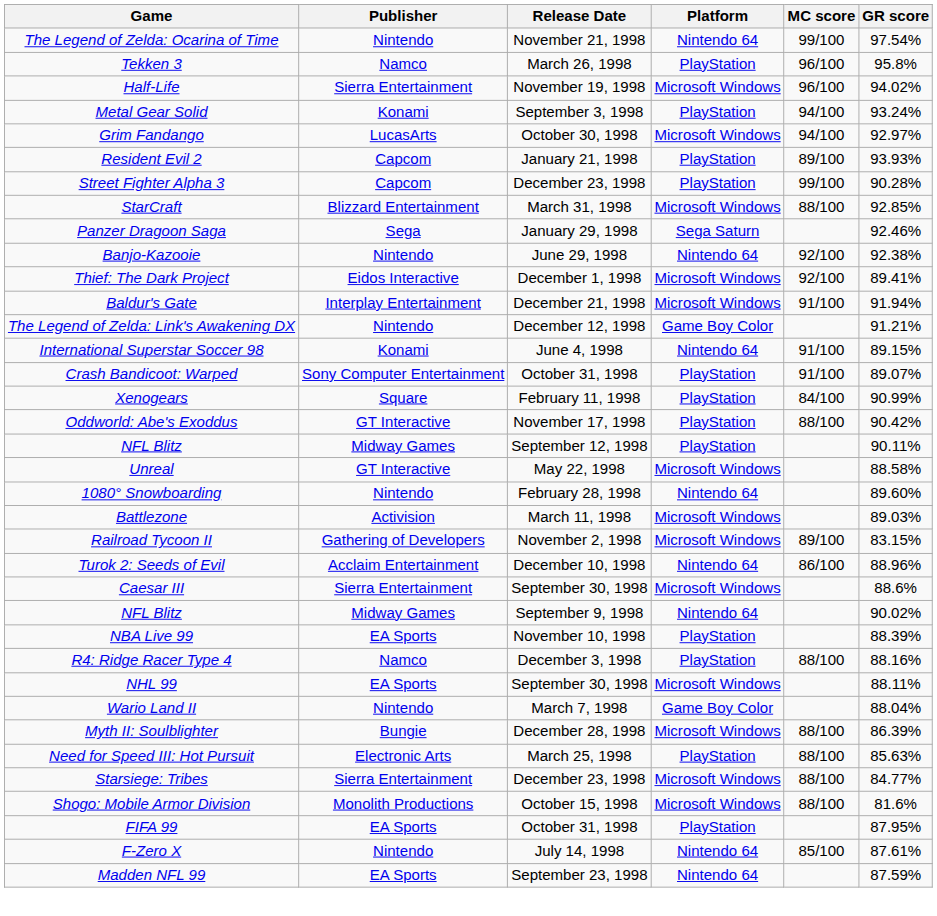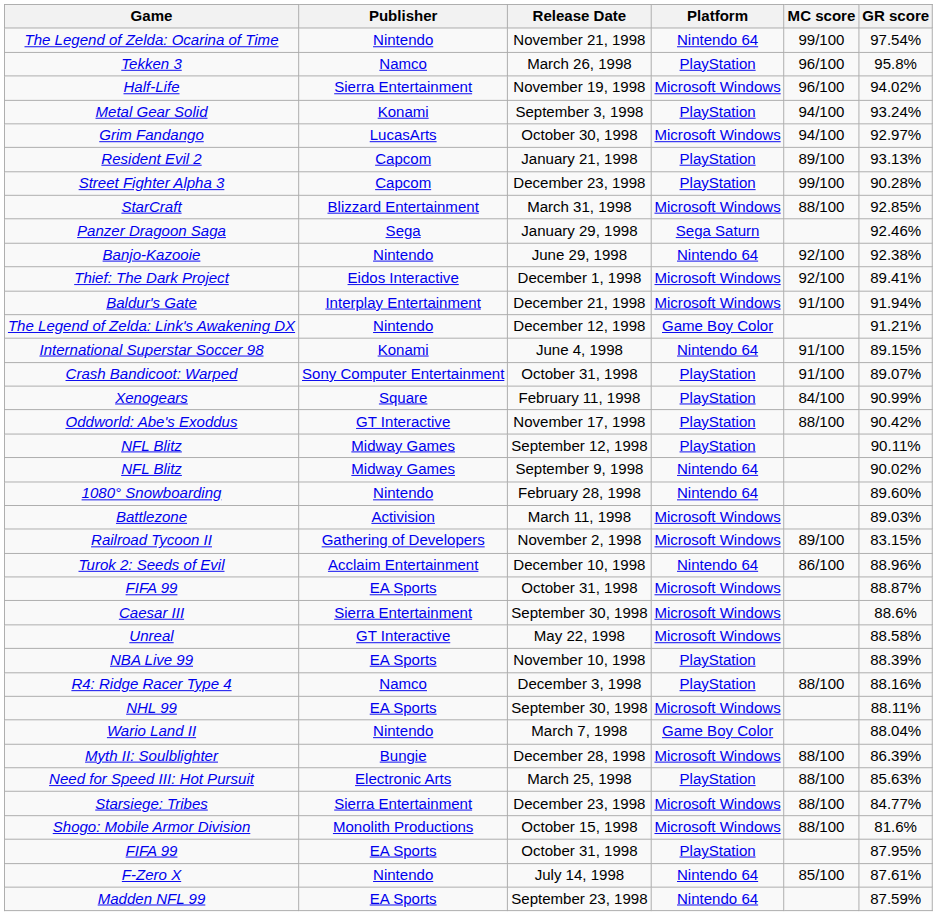 <table class="wikitable sortable" style="text-align:center;">
 <tr>
 <th scope="col">Game</th>
 <th scope="col">Publisher</th>
 <th scope="col">Release Date</th>
 <th scope="col">Platform</th>
 <th scope="col">MC score</th>
 <th scope="col">GR score</th>
 </tr>
 <tr>
 <td><em><a href='#'>The Legend of Zelda: Ocarina of Time</a></em></td>
 <td><a href='#'>Nintendo</a></td>
 <td>November 21, 1998</td>
 <td><a href='#'>Nintendo 64</a></td>
 <td>99/100</td>
 <td>97.54%</td>
 </tr>
 <tr>
 <td><em><a href='#'>Tekken 3</a></em></td>
 <td><a href='#'>Namco</a></td>
 <td>March 26, 1998</td>
 <td><a href='#'>PlayStation</a></td>
 <td>96/100</td>
 <td>95.8%</td>
 </tr>
 <tr>
 <td><em><a href='#'>Half-Life</a></em></td>
 <td><a href='#'>Sierra Entertainment</a></td>
 <td>November 19, 1998</td>
 <td><a href='#'>Microsoft Windows</a></td>
 <td>96/100</td>
 <td>94.02%</td>
 </tr>
 <tr>
 <td><em><a href='#'>Metal Gear Solid</a></em></td>
 <td><a href='#'>Konami</a></td>
 <td>September 3, 1998</td>
 <td><a href='#'>PlayStation</a></td>
 <td>94/100</td>
 <td>93.24%</td>
 </tr>
 <tr>
 <td><em><a href='#'>Grim Fandango</a></em></td>
 <td><a href='#'>LucasArts</a></td>
 <td>October 30, 1998</td>
 <td><a href='#'>Microsoft Windows</a></td>
 <td>94/100</td>
 <td>92.97%</td>
 </tr>
 <tr>
 <td><em><a href='#'>Resident Evil 2</a></em></td>
 <td><a href='#'>Capcom</a></td>
 <td>January 21, 1998</td>
 <td><a href='#'>PlayStation</a></td>
 <td>89/100</td>
-<td>93.93%</td>
+<td>93.13%</td>
 </tr>
 <tr>
 <td><em><a href='#'>Street Fighter Alpha 3</a></em></td>
 <td><a href='#'>Capcom</a></td>
 <td>December 23, 1998</td>
 <td><a href='#'>PlayStation</a></td>
 <td>99/100</td>
 <td>90.28%</td>
 </tr>
 <tr>
 <td><em><a href='#'>StarCraft</a></em></td>
 <td><a href='#'>Blizzard Entertainment</a></td>
 <td>March 31, 1998</td>
 <td><a href='#'>Microsoft Windows</a></td>
 <td>88/100</td>
 <td>92.85%</td>
 </tr>
 <tr>
 <td><em><a href='#'>Panzer Dragoon Saga</a></em></td>
 <td><a href='#'>Sega</a></td>
 <td>January 29, 1998</td>
 <td><a href='#'>Sega Saturn</a></td>
 <td></td>
 <td>92.46%</td>
 </tr>
 <tr>
 <td><em><a href='#'>Banjo-Kazooie</a></em></td>
 <td><a href='#'>Nintendo</a></td>
 <td>June 29, 1998</td>
 <td><a href='#'>Nintendo 64</a></td>
 <td>92/100</td>
 <td>92.38%</td>
 </tr>
 <tr>
 <td><em><a href='#'>Thief: The Dark Project</a></em></td>
 <td><a href='#'>Eidos Interactive</a></td>
 <td>December 1, 1998</td>
 <td><a href='#'>Microsoft Windows</a></td>
 <td>92/100</td>
 <td>89.41%</td>
 </tr>
 <tr>
 <td><em><a href='#'>Baldur's Gate</a></em></td>
 <td><a href='#'>Interplay Entertainment</a></td>
 <td>December 21, 1998</td>
 <td><a href='#'>Microsoft Windows</a></td>
 <td>91/100</td>
 <td>91.94%</td>
 </tr>
 <tr>
 <td><em><a href='#'>The Legend of Zelda: Link's Awakening DX</a></em></td>
 <td><a href='#'>Nintendo</a></td>
 <td>December 12, 1998</td>
 <td><a href='#'>Game Boy Color</a></td>
 <td></td>
 <td>91.21%</td>
 </tr>
 <tr>
 <td><em><a href='#'>International Superstar Soccer 98</a></em></td>
 <td><a href='#'>Konami</a></td>
 <td>June 4, 1998</td>
 <td><a href='#'>Nintendo 64</a></td>
 <td>91/100</td>
 <td>89.15%</td>
 </tr>
 <tr>
 <td><em><a href='#'>Crash Bandicoot: Warped</a></em></td>
 <td><a href='#'>Sony Computer Entertainment</a></td>
 <td>October 31, 1998</td>
 <td><a href='#'>PlayStation</a></td>
 <td>91/100</td>
 <td>89.07%</td>
 </tr>
 <tr>
 <td><em><a href='#'>Xenogears</a></em></td>
 <td><a href='#'>Square</a></td>
 <td>February 11, 1998</td>
 <td><a href='#'>PlayStation</a></td>
 <td>84/100</td>
 <td>90.99%</td>
 </tr>
 <tr>
 <td><em><a href='#'>Oddworld: Abe's Exoddus</a></em></td>
 <td><a href='#'>GT Interactive</a></td>
 <td>November 17, 1998</td>
 <td><a href='#'>PlayStation</a></td>
 <td>88/100</td>
 <td>90.42%</td>
 </tr>
 <tr>
 <td><em><a href='#'>NFL Blitz</a></em></td>
 <td><a href='#'>Midway Games</a></td>
 <td>September 12, 1998</td>
 <td><a href='#'>PlayStation</a></td>
 <td></td>
 <td>90.11%</td>
 </tr>
 <tr>
-<td><em><a href='#'>Unreal</a></em></td>
-<td><a href='#'>GT Interactive</a></td>
-<td>May 22, 1998</td>
-<td><a href='#'>Microsoft Windows</a></td>
+<td><em><a href='#'>NFL Blitz</a></em></td>
+<td><a href='#'>Midway Games</a></td>
+<td>September 9, 1998</td>
+<td><a href='#'>Nintendo 64</a></td>
 <td></td>
-<td>88.58%</td>
+<td>90.02%</td>
 </tr>
 <tr>
 <td><em><a href='#'>1080° Snowboarding</a></em></td>
 <td><a href='#'>Nintendo</a></td>
 <td>February 28, 1998</td>
 <td><a href='#'>Nintendo 64</a></td>
 <td></td>
 <td>89.60%</td>
 </tr>
 <tr>
 <td><em><a href='#'>Battlezone</a></em></td>
 <td><a href='#'>Activision</a></td>
 <td>March 11, 1998</td>
 <td><a href='#'>Microsoft Windows</a></td>
 <td></td>
 <td>89.03%</td>
 </tr>
 <tr>
 <td><em><a href='#'>Railroad Tycoon II</a></em></td>
 <td><a href='#'>Gathering of Developers</a></td>
 <td>November 2, 1998</td>
 <td><a href='#'>Microsoft Windows</a></td>
 <td>89/100</td>
 <td>83.15%</td>
 </tr>
 <tr>
 <td><em><a href='#'>Turok 2: Seeds of Evil</a></em></td>
 <td><a href='#'>Acclaim Entertainment</a></td>
 <td>December 10, 1998</td>
 <td><a href='#'>Nintendo 64</a></td>
 <td>86/100</td>
 <td>88.96%</td>
 </tr>
 <tr>
+<td><em><a href='#'>FIFA 99</a></em></td>
+<td><a href='#'>EA Sports</a></td>
+<td>October 31, 1998</td>
+<td><a href='#'>Microsoft Windows</a></td>
+<td></td>
+<td>88.87%</td>
+</tr>
+<tr>
 <td><em><a href='#'>Caesar III</a></em></td>
 <td><a href='#'>Sierra Entertainment</a></td>
 <td>September 30, 1998</td>
 <td><a href='#'>Microsoft Windows</a></td>
 <td></td>
 <td>88.6%</td>
 </tr>
 <tr>
-<td><em><a href='#'>NFL Blitz</a></em></td>
-<td><a href='#'>Midway Games</a></td>
-<td>September 9, 1998</td>
-<td><a href='#'>Nintendo 64</a></td>
+<td><em><a href='#'>Unreal</a></em></td>
+<td><a href='#'>GT Interactive</a></td>
+<td>May 22, 1998</td>
+<td><a href='#'>Microsoft Windows</a></td>
 <td></td>
-<td>90.02%</td>
+<td>88.58%</td>
 </tr>
 <tr>
 <td><em><a href='#'>NBA Live 99</a></em></td>
 <td><a href='#'>EA Sports</a></td>
 <td>November 10, 1998</td>
 <td><a href='#'>PlayStation</a></td>
 <td></td>
 <td>88.39%</td>
 </tr>
 <tr>
 <td><em><a href='#'>R4: Ridge Racer Type 4</a></em></td>
 <td><a href='#'>Namco</a></td>
 <td>December 3, 1998</td>
 <td><a href='#'>PlayStation</a></td>
 <td>88/100</td>
 <td>88.16%</td>
 </tr>
 <tr>
 <td><em><a href='#'>NHL 99</a></em></td>
 <td><a href='#'>EA Sports</a></td>
 <td>September 30, 1998</td>
 <td><a href='#'>Microsoft Windows</a></td>
 <td></td>
 <td>88.11%</td>
 </tr>
 <tr>
 <td><em><a href='#'>Wario Land II</a></em></td>
 <td><a href='#'>Nintendo</a></td>
 <td>March 7, 1998</td>
 <td><a href='#'>Game Boy Color</a></td>
 <td></td>
 <td>88.04%</td>
 </tr>
 <tr>
 <td><em><a href='#'>Myth II: Soulblighter</a></em></td>
 <td><a href='#'>Bungie</a></td>
 <td>December 28, 1998</td>
 <td><a href='#'>Microsoft Windows</a></td>
 <td>88/100</td>
 <td>86.39%</td>
 </tr>
 <tr>
 <td><em><a href='#'>Need for Speed III: Hot Pursuit</a></em></td>
 <td><a href='#'>Electronic Arts</a></td>
 <td>March 25, 1998</td>
 <td><a href='#'>PlayStation</a></td>
 <td>88/100</td>
 <td>85.63%</td>
 </tr>
 <tr>
 <td><em><a href='#'>Starsiege: Tribes</a></em></td>
 <td><a href='#'>Sierra Entertainment</a></td>
 <td>December 23, 1998</td>
 <td><a href='#'>Microsoft Windows</a></td>
 <td>88/100</td>
 <td>84.77%</td>
 </tr>
 <tr>
 <td><em><a href='#'>Shogo: Mobile Armor Division</a></em></td>
 <td><a href='#'>Monolith Productions</a></td>
 <td>October 15, 1998</td>
 <td><a href='#'>Microsoft Windows</a></td>
 <td>88/100</td>
 <td>81.6%</td>
 </tr>
 <tr>
 <td><em><a href='#'>FIFA 99</a></em></td>
 <td><a href='#'>EA Sports</a></td>
 <td>October 31, 1998</td>
 <td><a href='#'>PlayStation</a></td>
 <td></td>
 <td>87.95%</td>
 </tr>
 <tr>
 <td><em><a href='#'>F-Zero X</a></em></td>
 <td><a href='#'>Nintendo</a></td>
 <td>July 14, 1998</td>
 <td><a href='#'>Nintendo 64</a></td>
 <td>85/100</td>
 <td>87.61%</td>
 </tr>
 <tr>
 <td><em><a href='#'>Madden NFL 99</a></em></td>
 <td><a href='#'>EA Sports</a></td>
 <td>September 23, 1998</td>
 <td><a href='#'>Nintendo 64</a></td>
 <td></td>
 <td>87.59%</td>
 </tr>
 </table>
